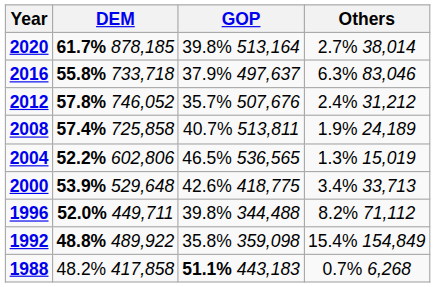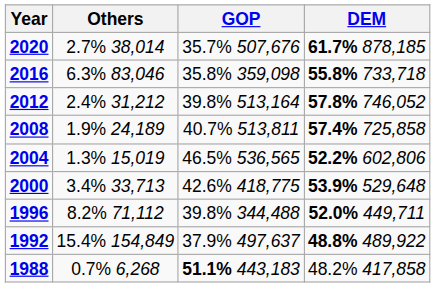 <table class="wikitable"  style="float:right; font-size:95%;">
 <tr style="background:lightgrey;">
 <th>Year</th>
+<th>Others</th>
+<th><a href='#'>GOP</a></th>
 <th><a href='#'>DEM</a></th>
-<th><a href='#'>GOP</a></th>
-<th>Others</th>
 </tr>
 <tr>
 <td align="center" ><strong><a href='#'>2020</a></strong></td>
+<td align="center" >2.7% <em>38,014</em></td>
+<td align="center" >35.7% <em>507,676</em></td>
 <td align="center" ><strong>61.7%</strong> <em>878,185</em></td>
-<td align="center" >39.8% <em>513,164</em></td>
-<td align="center" >2.7% <em>38,014</em></td>
 </tr>
 <tr>
 <td align="center" ><strong><a href='#'>2016</a></strong></td>
+<td align="center" >6.3% <em>83,046</em></td>
+<td align="center" >35.8% <em>359,098</em></td>
 <td align="center" ><strong>55.8%</strong> <em>733,718</em></td>
-<td align="center" >37.9% <em>497,637</em></td>
-<td align="center" >6.3% <em>83,046</em></td>
 </tr>
 <tr>
 <td align="center" ><strong><a href='#'>2012</a></strong></td>
+<td align="center" >2.4% <em>31,212</em></td>
+<td align="center" >39.8% <em>513,164</em></td>
 <td align="center" ><strong>57.8%</strong> <em>746,052</em></td>
-<td align="center" >35.7% <em>507,676</em></td>
-<td align="center" >2.4% <em>31,212</em></td>
 </tr>
 <tr>
 <td align="center" ><strong><a href='#'>2008</a></strong></td>
+<td align="center" >1.9% <em>24,189</em></td>
+<td align="center" >40.7% <em>513,811</em></td>
 <td align="center" ><strong>57.4%</strong> <em>725,858</em></td>
-<td align="center" >40.7% <em>513,811</em></td>
-<td align="center" >1.9% <em>24,189</em></td>
 </tr>
 <tr>
 <td align="center" ><strong><a href='#'>2004</a></strong></td>
+<td align="center" >1.3% <em>15,019</em></td>
+<td align="center" >46.5% <em>536,565</em></td>
 <td align="center" ><strong>52.2%</strong> <em>602,806</em></td>
-<td align="center" >46.5% <em>536,565</em></td>
-<td align="center" >1.3% <em>15,019</em></td>
 </tr>
 <tr>
 <td align="center" ><strong><a href='#'>2000</a></strong></td>
+<td align="center" >3.4% <em>33,713</em></td>
+<td align="center" >42.6% <em>418,775</em></td>
 <td align="center" ><strong>53.9%</strong> <em>529,648</em></td>
-<td align="center" >42.6% <em>418,775</em></td>
-<td align="center" >3.4% <em>33,713</em></td>
 </tr>
 <tr>
 <td align="center" ><strong><a href='#'>1996</a></strong></td>
+<td align="center" >8.2% <em>71,112</em></td>
+<td align="center" >39.8% <em>344,488</em></td>
 <td align="center" ><strong>52.0%</strong> <em>449,711</em></td>
-<td align="center" >39.8% <em>344,488</em></td>
-<td align="center" >8.2% <em>71,112</em></td>
 </tr>
 <tr>
 <td align="center" ><strong><a href='#'>1992</a></strong></td>
+<td align="center" >15.4% <em>154,849</em></td>
+<td align="center" >37.9% <em>497,637</em></td>
 <td align="center" ><strong>48.8%</strong> <em>489,922</em></td>
-<td align="center" >35.8% <em>359,098</em></td>
-<td align="center" >15.4% <em>154,849</em></td>
 </tr>
 <tr>
 <td align="center" ><strong><a href='#'>1988</a></strong></td>
+<td align="center" >0.7% <em>6,268</em></td>
+<td align="center" ><strong>51.1%</strong> <em>443,183</em></td>
 <td align="center" >48.2% <em>417,858</em></td>
-<td align="center" ><strong>51.1%</strong> <em>443,183</em></td>
-<td align="center" >0.7% <em>6,268</em></td>
 </tr>
 </table>
